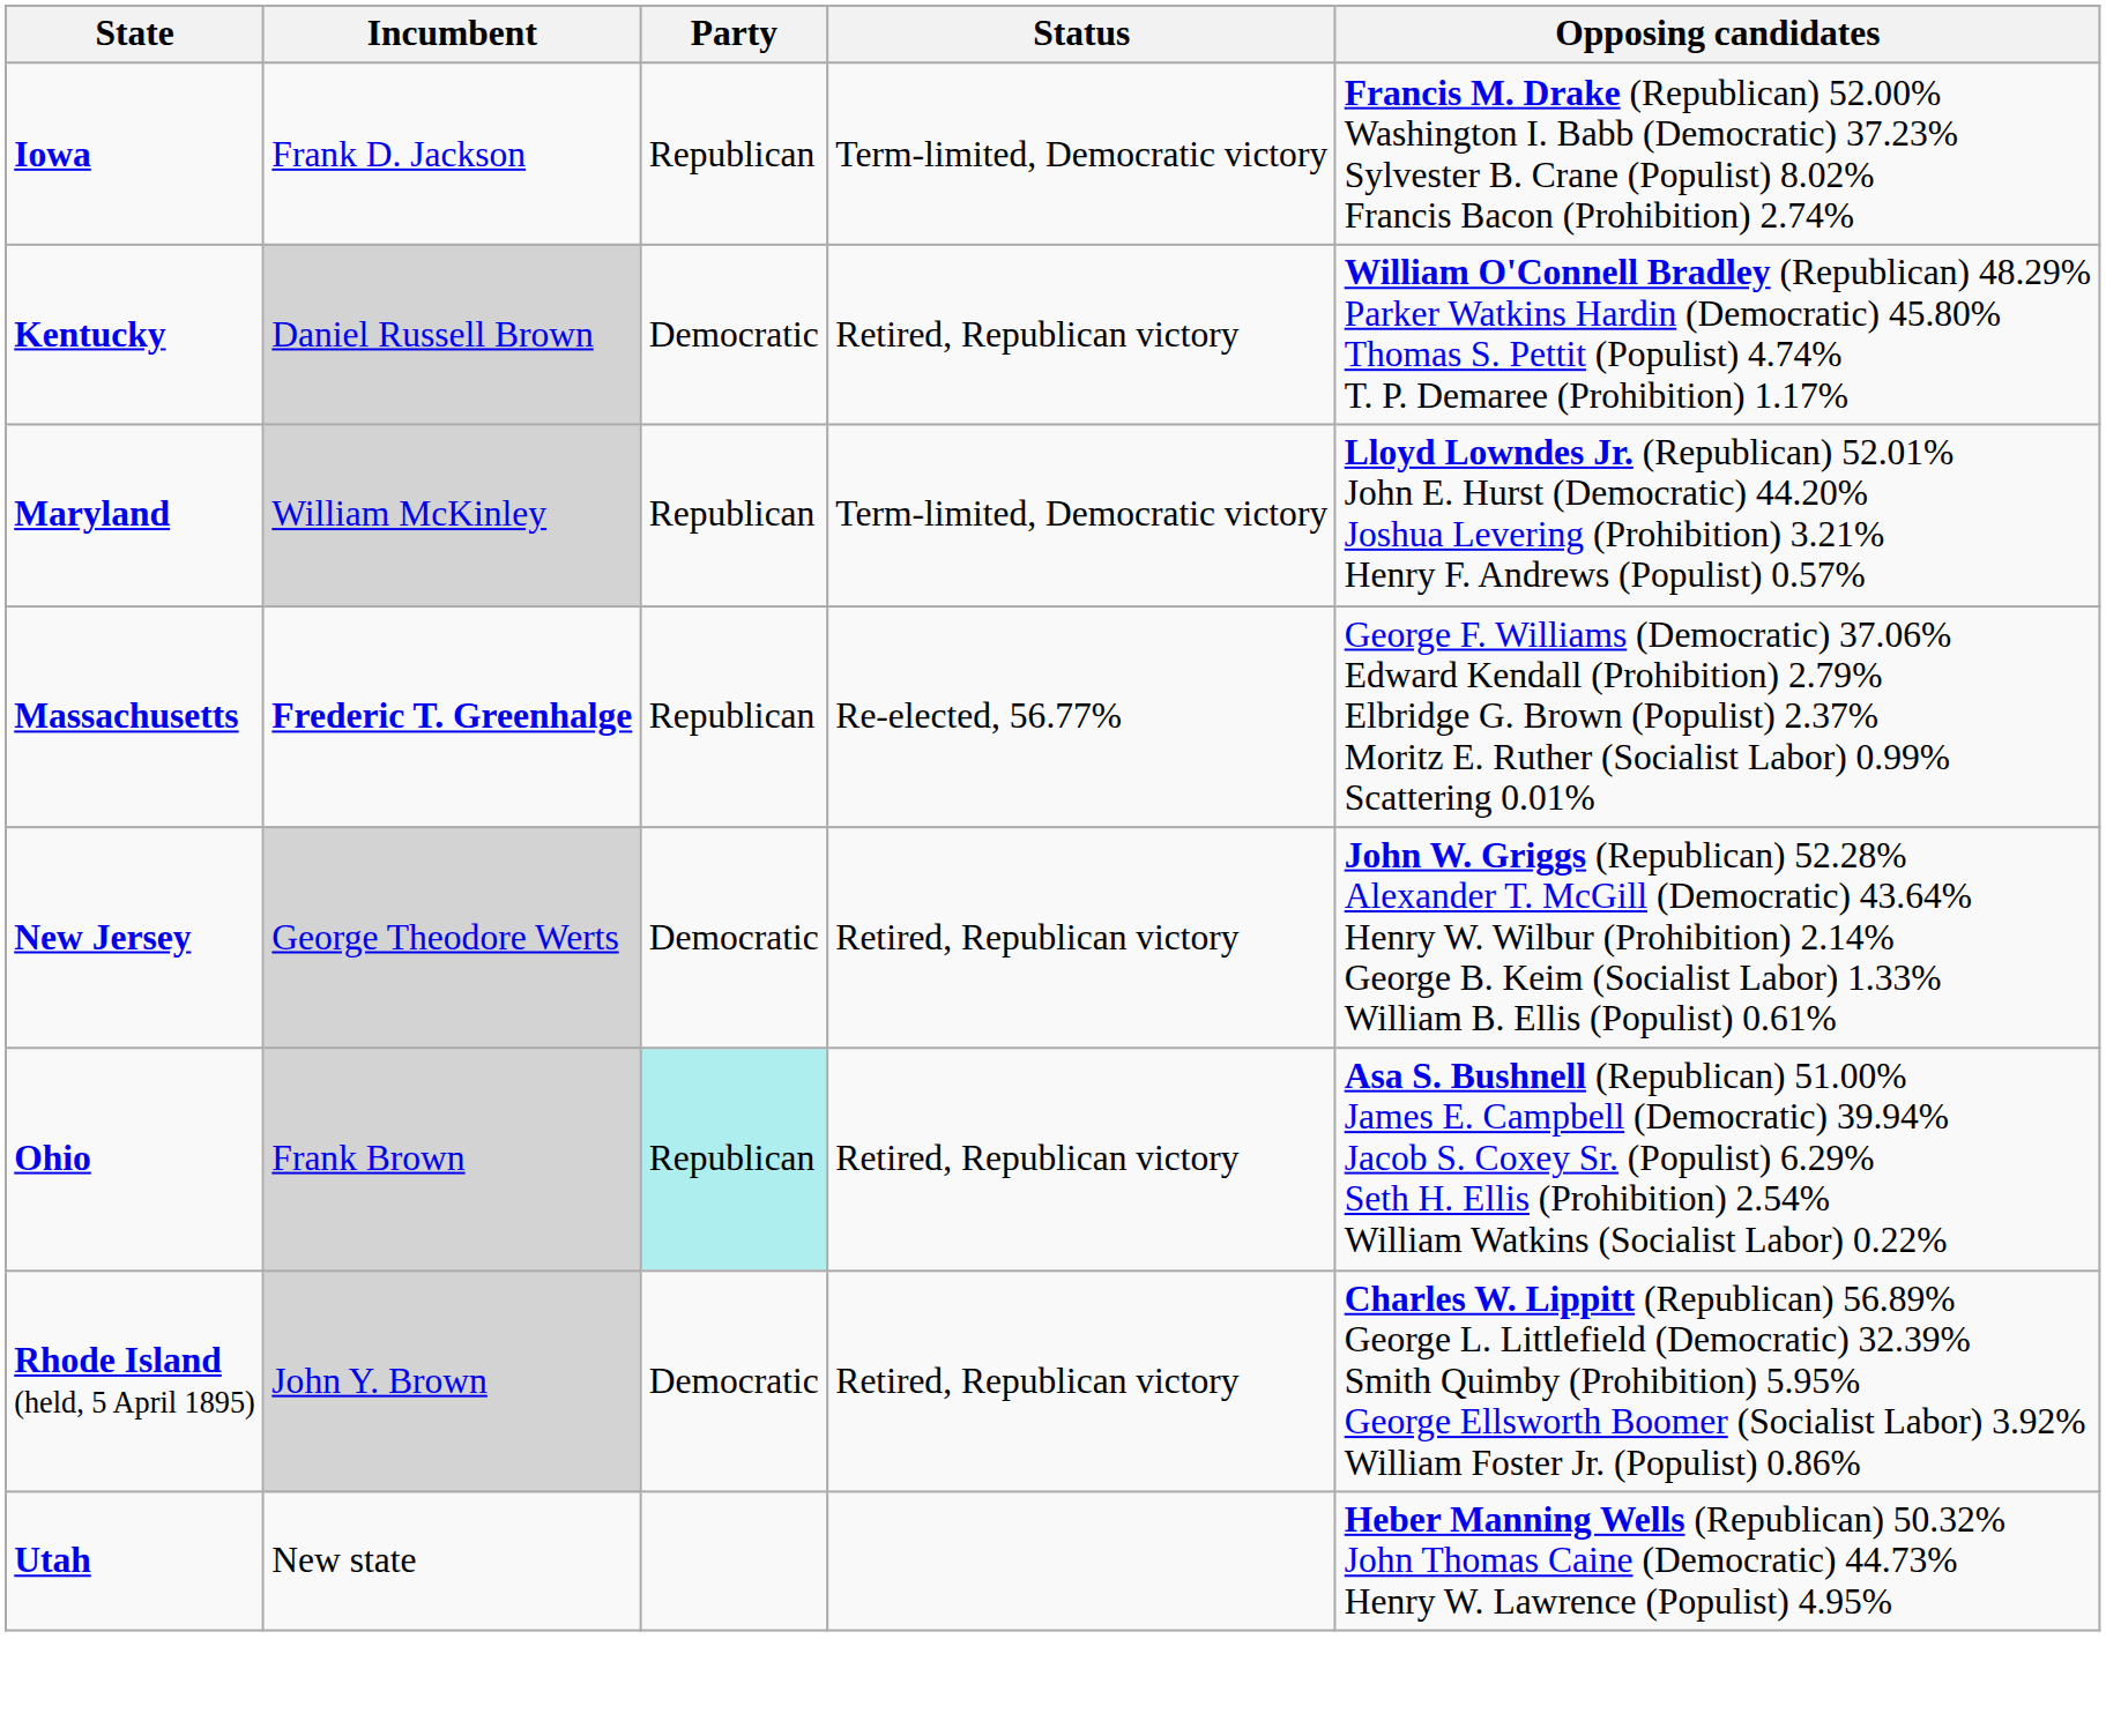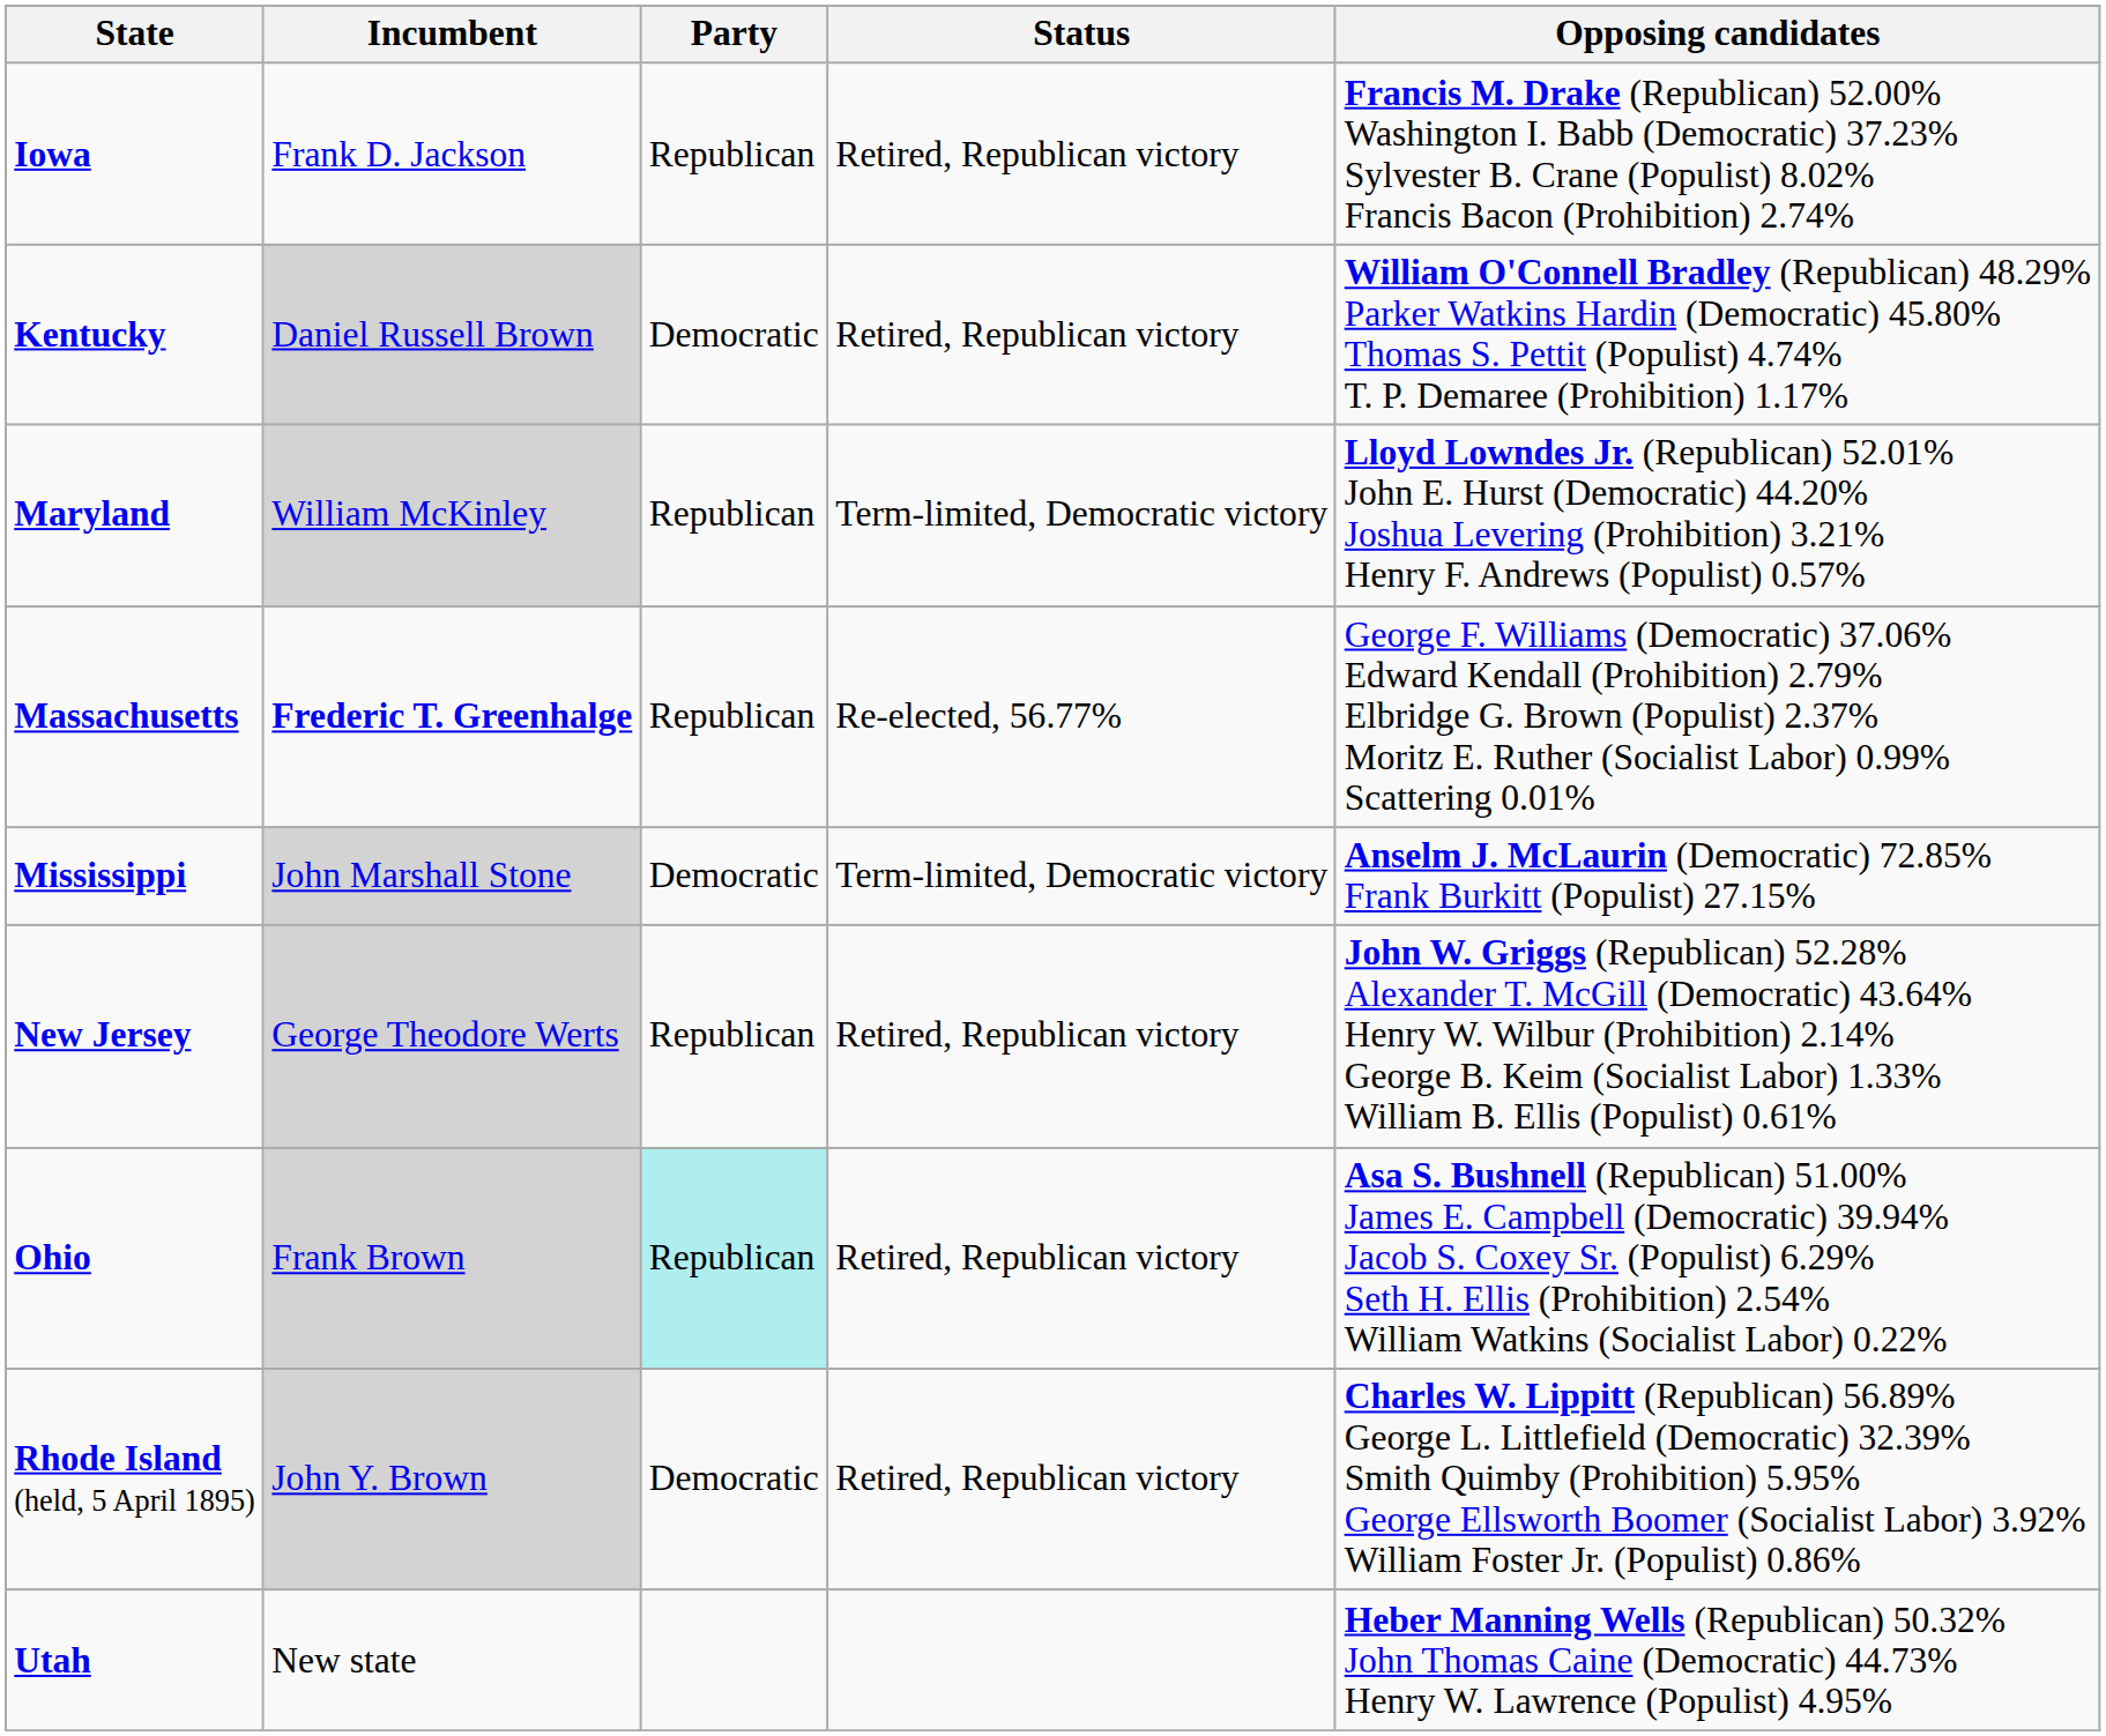 <table class="wikitable">
 <tr>
 <th>State</th>
 <th>Incumbent</th>
 <th>Party</th>
 <th>Status</th>
 <th>Opposing candidates</th>
 </tr>
 <tr>
 <td><strong><a href='#'>Iowa</a></strong></td>
 <td><a href='#'>Frank D. Jackson</a></td>
 <td>Republican</td>
-<td>Term-limited, Democratic victory</td>
+<td>Retired, Republican victory</td>
 <td><strong><a href='#'>Francis M. Drake</a></strong> (Republican) 52.00%<br>Washington I. Babb (Democratic) 37.23%<br>Sylvester B. Crane (Populist) 8.02%<br>Francis Bacon (Prohibition) 2.74%<br></td>
 </tr>
 <tr>
 <td><strong><a href='#'>Kentucky</a></strong></td>
 <td bgcolor="lightgrey"><a href='#'>Daniel Russell Brown</a></td>
 <td>Democratic</td>
 <td>Retired, Republican victory</td>
 <td><strong><a href='#'>William O'Connell Bradley</a></strong> (Republican) 48.29%<br><a href='#'>Parker Watkins Hardin</a> (Democratic) 45.80%<br><a href='#'>Thomas S. Pettit</a> (Populist) 4.74%<br>T. P. Demaree (Prohibition) 1.17%<br></td>
 </tr>
 <tr>
 <td><strong><a href='#'>Maryland</a></strong></td>
 <td bgcolor="lightgrey"><a href='#'>William McKinley</a></td>
 <td>Republican</td>
 <td>Term-limited, Democratic victory</td>
 <td><strong><a href='#'>Lloyd Lowndes Jr.</a></strong> (Republican) 52.01%<br>John E. Hurst (Democratic) 44.20%<br><a href='#'>Joshua Levering</a> (Prohibition) 3.21%<br>Henry F. Andrews (Populist) 0.57%<br></td>
 </tr>
 <tr>
 <td><strong><a href='#'>Massachusetts</a></strong></td>
 <td><strong><a href='#'>Frederic T. Greenhalge</a></strong></td>
 <td>Republican</td>
 <td>Re-elected, 56.77%</td>
 <td><a href='#'>George F. Williams</a> (Democratic) 37.06%<br>Edward Kendall (Prohibition) 2.79%<br>Elbridge G. Brown (Populist) 2.37%<br>Moritz E. Ruther (Socialist Labor) 0.99%<br>Scattering 0.01%<br></td>
 </tr>
 <tr>
+<td><strong><a href='#'>Mississippi</a></strong></td>
+<td bgcolor="lightgrey"><a href='#'>John Marshall Stone</a></td>
+<td>Democratic</td>
+<td>Term-limited, Democratic victory</td>
+<td><strong><a href='#'>Anselm J. McLaurin</a></strong> (Democratic) 72.85%<br><a href='#'>Frank Burkitt</a> (Populist) 27.15%<br></td>
+</tr>
+<tr>
 <td><strong><a href='#'>New Jersey</a></strong></td>
 <td bgcolor="lightgrey"><a href='#'>George Theodore Werts</a></td>
-<td>Democratic</td>
+<td>Republican</td>
 <td>Retired, Republican victory</td>
 <td><strong><a href='#'>John W. Griggs</a></strong> (Republican) 52.28%<br><a href='#'>Alexander T. McGill</a> (Democratic) 43.64%<br>Henry W. Wilbur (Prohibition) 2.14%<br>George B. Keim (Socialist Labor) 1.33%<br>William B. Ellis (Populist) 0.61%<br></td>
 </tr>
 <tr>
 <td><strong><a href='#'>Ohio</a></strong></td>
 <td bgcolor="lightgrey"><a href='#'>Frank Brown</a></td>
 <td style="background: paleturquoise;">Republican</td>
 <td>Retired, Republican victory</td>
 <td><strong><a href='#'>Asa S. Bushnell</a></strong> (Republican) 51.00%<br><a href='#'>James E. Campbell</a> (Democratic) 39.94%<br><a href='#'>Jacob S. Coxey Sr.</a> (Populist) 6.29%<br><a href='#'>Seth H. Ellis</a> (Prohibition) 2.54%<br>William Watkins (Socialist Labor) 0.22%<br></td>
 </tr>
 <tr>
 <td><strong><a href='#'>Rhode Island</a></strong><br><small>(held, 5 April 1895)</small></td>
 <td bgcolor="lightgrey"><a href='#'>John Y. Brown</a></td>
 <td>Democratic</td>
 <td>Retired, Republican victory</td>
 <td><strong><a href='#'>Charles W. Lippitt</a></strong> (Republican) 56.89%<br>George L. Littlefield (Democratic) 32.39%<br>Smith Quimby (Prohibition) 5.95%<br><a href='#'>George Ellsworth Boomer</a> (Socialist Labor) 3.92%<br>William Foster Jr. (Populist) 0.86%<br></td>
 </tr>
 <tr>
 <td><strong><a href='#'>Utah</a></strong></td>
 <td>New state</td>
 <td></td>
 <td></td>
 <td><strong><a href='#'>Heber Manning Wells</a></strong> (Republican) 50.32%<br><a href='#'>John Thomas Caine</a> (Democratic) 44.73%<br>Henry W. Lawrence (Populist) 4.95%<br></td>
 </tr>
 </table>
